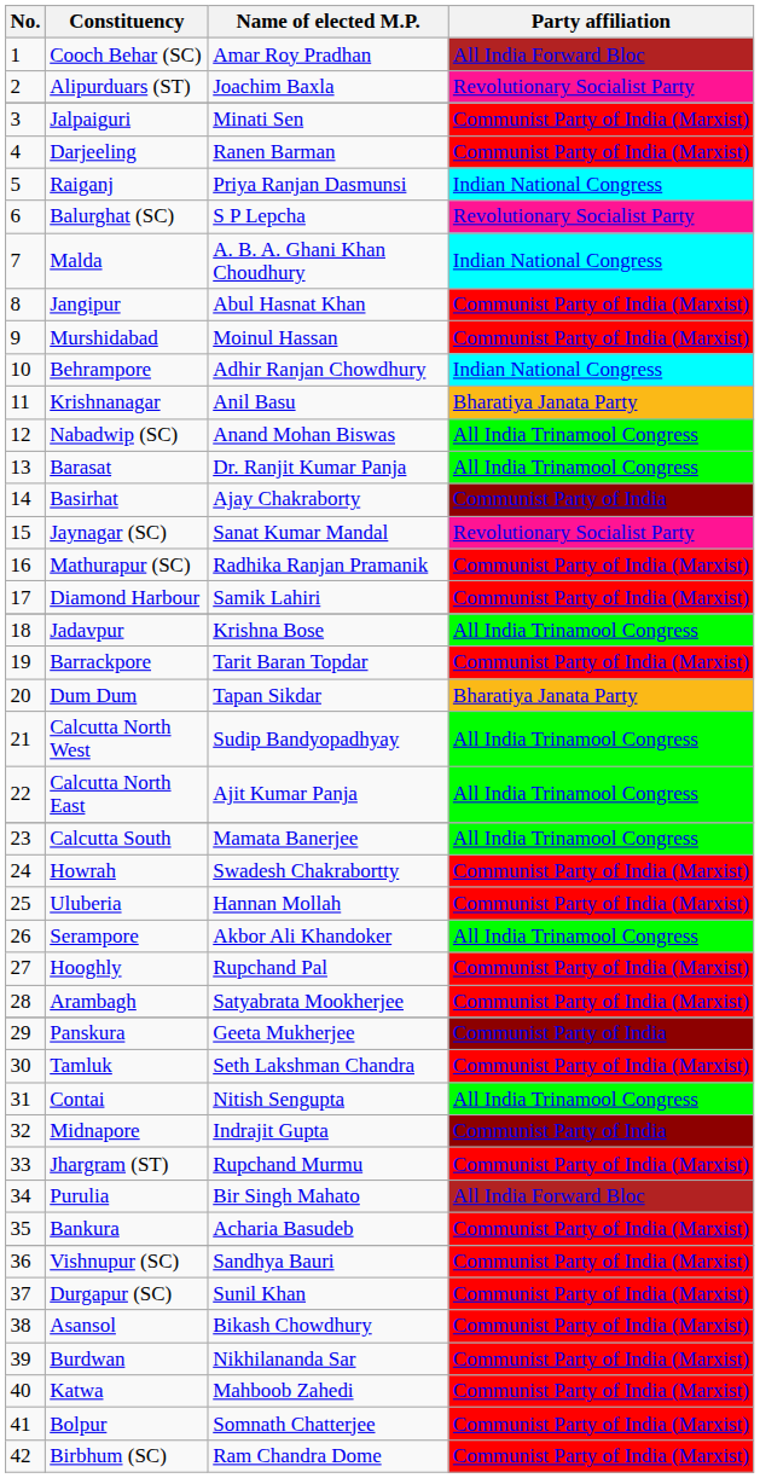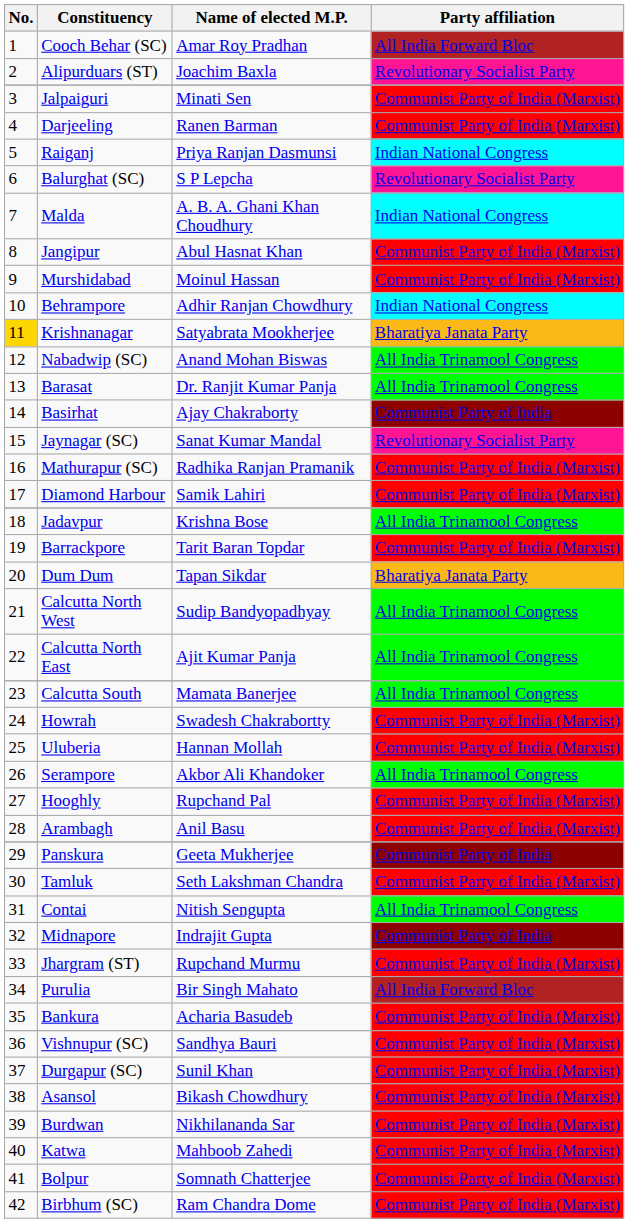 <table class="wikitable">
 <tr style="background:#ccc; text-align:center;">
 <th>No.</th>
 <th style="width:120px">Constituency</th>
 <th style="width:180px">Name of elected M.P.</th>
 <th>Party affiliation</th>
 </tr>
 <tr>
 <td>1</td>
 <td><a href='#'>Cooch Behar</a> (SC)</td>
 <td><a href='#'>Amar Roy Pradhan</a></td>
 <td bgcolor=#B22222><a href='#'>All India Forward Bloc</a></td>
 </tr>
 <tr>
 <td>2</td>
 <td><a href='#'>Alipurduars</a> (ST)</td>
 <td><a href='#'>Joachim Baxla</a></td>
 <td bgcolor=#FF1493><a href='#'>Revolutionary Socialist Party</a></td>
 </tr>
 <tr bgcolor=#FFFFFF>
 </tr>
 <tr>
 <td>3</td>
 <td><a href='#'>Jalpaiguri</a></td>
 <td><a href='#'>Minati Sen</a></td>
 <td bgcolor=#FF0000><a href='#'>Communist Party of India (Marxist)</a></td>
 </tr>
 <tr>
 <td>4</td>
 <td><a href='#'>Darjeeling</a></td>
 <td><a href='#'>Ranen Barman</a></td>
 <td bgcolor="#FF0000"><a href='#'>Communist Party of India (Marxist)</a></td>
 </tr>
 <tr>
 <td>5</td>
 <td><a href='#'>Raiganj</a></td>
 <td><a href='#'>Priya Ranjan Dasmunsi</a></td>
 <td bgcolor=#00FFFF><a href='#'>Indian National Congress</a></td>
 </tr>
 <tr>
 <td>6</td>
 <td><a href='#'>Balurghat</a> (SC)</td>
 <td><a href='#'>S P Lepcha</a></td>
 <td bgcolor=#FF1493><a href='#'>Revolutionary Socialist Party</a></td>
 </tr>
 <tr>
 <td>7</td>
 <td><a href='#'>Malda</a></td>
 <td><a href='#'>A. B. A. Ghani Khan Choudhury</a></td>
 <td bgcolor=#00FFFF><a href='#'>Indian National Congress</a></td>
 </tr>
 <tr>
 <td>8</td>
 <td><a href='#'>Jangipur</a></td>
 <td><a href='#'>Abul Hasnat Khan</a></td>
 <td bgcolor=#FF0000><a href='#'>Communist Party of India (Marxist)</a></td>
 </tr>
 <tr>
 <td>9</td>
 <td><a href='#'>Murshidabad</a></td>
 <td><a href='#'>Moinul Hassan</a></td>
 <td bgcolor=#FF0000><a href='#'>Communist Party of India (Marxist)</a></td>
 </tr>
 <tr>
 <td>10</td>
 <td><a href='#'>Behrampore</a></td>
 <td><a href='#'>Adhir Ranjan Chowdhury</a></td>
 <td bgcolor=#00FFFF><a href='#'>Indian National Congress</a></td>
 </tr>
 <tr>
-<td>11</td>
+<td style="background: gold;">11</td>
 <td><a href='#'>Krishnanagar</a></td>
-<td><a href='#'>Anil Basu</a></td>
+<td><a href='#'>Satyabrata Mookherjee</a></td>
 <td bgcolor=#FBB917><a href='#'>Bharatiya Janata Party</a></td>
 </tr>
 <tr>
 <td>12</td>
 <td><a href='#'>Nabadwip</a> (SC)</td>
 <td><a href='#'>Anand Mohan Biswas</a></td>
 <td bgcolor="#00FF00"><a href='#'>All India Trinamool Congress</a></td>
 </tr>
 <tr>
 <td>13</td>
 <td><a href='#'>Barasat</a></td>
 <td><a href='#'>Dr. Ranjit Kumar Panja</a></td>
 <td bgcolor="#00FF00"><a href='#'>All India Trinamool Congress</a></td>
 </tr>
 <tr>
 <td>14</td>
 <td><a href='#'>Basirhat</a></td>
 <td><a href='#'>Ajay Chakraborty</a></td>
 <td bgcolor=#8D0000><a href='#'>Communist Party of India</a></td>
 </tr>
 <tr>
 <td>15</td>
 <td><a href='#'>Jaynagar</a> (SC)</td>
 <td><a href='#'>Sanat Kumar Mandal</a></td>
 <td bgcolor=#FF1493><a href='#'>Revolutionary Socialist Party</a></td>
 </tr>
 <tr>
 <td>16</td>
 <td><a href='#'>Mathurapur</a> (SC)</td>
 <td><a href='#'>Radhika Ranjan Pramanik</a></td>
 <td bgcolor=#FF0000><a href='#'>Communist Party of India (Marxist)</a></td>
 </tr>
 <tr>
 <td>17</td>
 <td><a href='#'>Diamond Harbour</a></td>
 <td><a href='#'>Samik Lahiri</a></td>
 <td bgcolor=#FF0000><a href='#'>Communist Party of India (Marxist)</a></td>
 </tr>
 <tr bgcolor=#FFFFFF>
 </tr>
 <tr>
 <td>18</td>
 <td><a href='#'>Jadavpur</a></td>
 <td><a href='#'>Krishna Bose</a></td>
 <td bgcolor=#00FF00><a href='#'>All India Trinamool Congress</a></td>
 </tr>
 <tr>
 <td>19</td>
 <td><a href='#'>Barrackpore</a></td>
 <td><a href='#'>Tarit Baran Topdar</a></td>
 <td bgcolor=#FF0000><a href='#'>Communist Party of India (Marxist)</a></td>
 </tr>
 <tr>
 <td>20</td>
 <td><a href='#'>Dum Dum</a></td>
 <td><a href='#'>Tapan Sikdar</a></td>
 <td bgcolor=#FBB917><a href='#'>Bharatiya Janata Party</a></td>
 </tr>
 <tr>
 <td>21</td>
 <td><a href='#'>Calcutta North West</a></td>
 <td><a href='#'>Sudip Bandyopadhyay</a></td>
 <td bgcolor=#00FF00><a href='#'>All India Trinamool Congress</a></td>
 </tr>
 <tr>
 <td>22</td>
 <td><a href='#'>Calcutta North East</a></td>
 <td><a href='#'>Ajit Kumar Panja</a></td>
 <td bgcolor=#00FF00><a href='#'>All India Trinamool Congress</a></td>
 </tr>
 <tr bgcolor=#FFFFFF>
 </tr>
 <tr>
 <td>23</td>
 <td><a href='#'>Calcutta South</a></td>
 <td><a href='#'>Mamata Banerjee</a></td>
 <td bgcolor=#00FF00><a href='#'>All India Trinamool Congress</a></td>
 </tr>
 <tr>
 <td>24</td>
 <td><a href='#'>Howrah</a></td>
 <td><a href='#'>Swadesh Chakrabortty</a></td>
 <td bgcolor=#FF0000><a href='#'>Communist Party of India (Marxist)</a></td>
 </tr>
 <tr>
 <td>25</td>
 <td><a href='#'>Uluberia</a></td>
 <td><a href='#'>Hannan Mollah</a></td>
 <td bgcolor=#FF0000><a href='#'>Communist Party of India (Marxist)</a></td>
 </tr>
 <tr>
 <td>26</td>
 <td><a href='#'>Serampore</a></td>
 <td><a href='#'>Akbor Ali Khandoker</a></td>
 <td bgcolor="#00FF00"><a href='#'>All India Trinamool Congress</a></td>
 </tr>
 <tr>
 <td>27</td>
 <td><a href='#'>Hooghly</a></td>
 <td><a href='#'>Rupchand Pal</a></td>
 <td bgcolor=#FF0000><a href='#'>Communist Party of India (Marxist)</a></td>
 </tr>
 <tr>
 <td>28</td>
 <td><a href='#'>Arambagh</a></td>
-<td><a href='#'>Satyabrata Mookherjee</a></td>
+<td><a href='#'>Anil Basu</a></td>
 <td bgcolor=#FF0000><a href='#'>Communist Party of India (Marxist)</a></td>
 </tr>
 <tr bgcolor=#FFFFFF>
 </tr>
 <tr>
 <td>29</td>
 <td><a href='#'>Panskura</a></td>
 <td><a href='#'>Geeta Mukherjee</a></td>
 <td bgcolor=#8D0000><a href='#'>Communist Party of India</a></td>
 </tr>
 <tr>
 <td>30</td>
 <td><a href='#'>Tamluk</a></td>
 <td><a href='#'>Seth Lakshman Chandra</a></td>
 <td bgcolor=#FF0000><a href='#'>Communist Party of India (Marxist)</a></td>
 </tr>
 <tr>
 <td>31</td>
 <td><a href='#'>Contai</a></td>
 <td><a href='#'>Nitish Sengupta</a></td>
 <td bgcolor=#00FF00><a href='#'>All India Trinamool Congress</a></td>
 </tr>
 <tr>
 <td>32</td>
 <td><a href='#'>Midnapore</a></td>
 <td><a href='#'>Indrajit Gupta</a></td>
 <td bgcolor=#8D0000><a href='#'>Communist Party of India</a></td>
 </tr>
 <tr>
 <td>33</td>
 <td><a href='#'>Jhargram</a> (ST)</td>
 <td><a href='#'>Rupchand Murmu</a></td>
 <td bgcolor=#FF0000><a href='#'>Communist Party of India (Marxist)</a></td>
 </tr>
 <tr>
 <td>34</td>
 <td><a href='#'>Purulia</a></td>
 <td><a href='#'>Bir Singh Mahato</a></td>
 <td bgcolor=#B22222><a href='#'>All India Forward Bloc</a></td>
 </tr>
 <tr>
 <td>35</td>
 <td><a href='#'>Bankura</a></td>
 <td><a href='#'>Acharia Basudeb</a></td>
 <td bgcolor=#FF0000><a href='#'>Communist Party of India (Marxist)</a></td>
 </tr>
 <tr bgcolor=#FFFFFF>
 </tr>
 <tr>
 <td>36</td>
 <td><a href='#'>Vishnupur</a> (SC)</td>
 <td><a href='#'>Sandhya Bauri</a></td>
 <td bgcolor=#FF0000><a href='#'>Communist Party of India (Marxist)</a></td>
 </tr>
 <tr>
 <td>37</td>
 <td><a href='#'>Durgapur</a> (SC)</td>
 <td><a href='#'>Sunil Khan</a></td>
 <td bgcolor=#FF0000><a href='#'>Communist Party of India (Marxist)</a></td>
 </tr>
 <tr>
 <td>38</td>
 <td><a href='#'>Asansol</a></td>
 <td><a href='#'>Bikash Chowdhury</a></td>
 <td bgcolor=#FF0000><a href='#'>Communist Party of India (Marxist)</a></td>
 </tr>
 <tr>
 <td>39</td>
 <td><a href='#'>Burdwan</a></td>
 <td><a href='#'>Nikhilananda Sar</a></td>
 <td bgcolor=#FF0000><a href='#'>Communist Party of India (Marxist)</a></td>
 </tr>
 <tr>
 <td>40</td>
 <td><a href='#'>Katwa</a></td>
 <td><a href='#'>Mahboob Zahedi</a></td>
 <td bgcolor=#FF0000><a href='#'>Communist Party of India (Marxist)</a></td>
 </tr>
 <tr>
 <td>41</td>
 <td><a href='#'>Bolpur</a></td>
 <td><a href='#'>Somnath Chatterjee</a></td>
 <td bgcolor=#FF0000><a href='#'>Communist Party of India (Marxist)</a></td>
 </tr>
 <tr>
 <td>42</td>
 <td><a href='#'>Birbhum</a> (SC)</td>
 <td><a href='#'>Ram Chandra Dome</a></td>
 <td bgcolor=#FF0000><a href='#'>Communist Party of India (Marxist)</a></td>
 </tr>
 </table>
